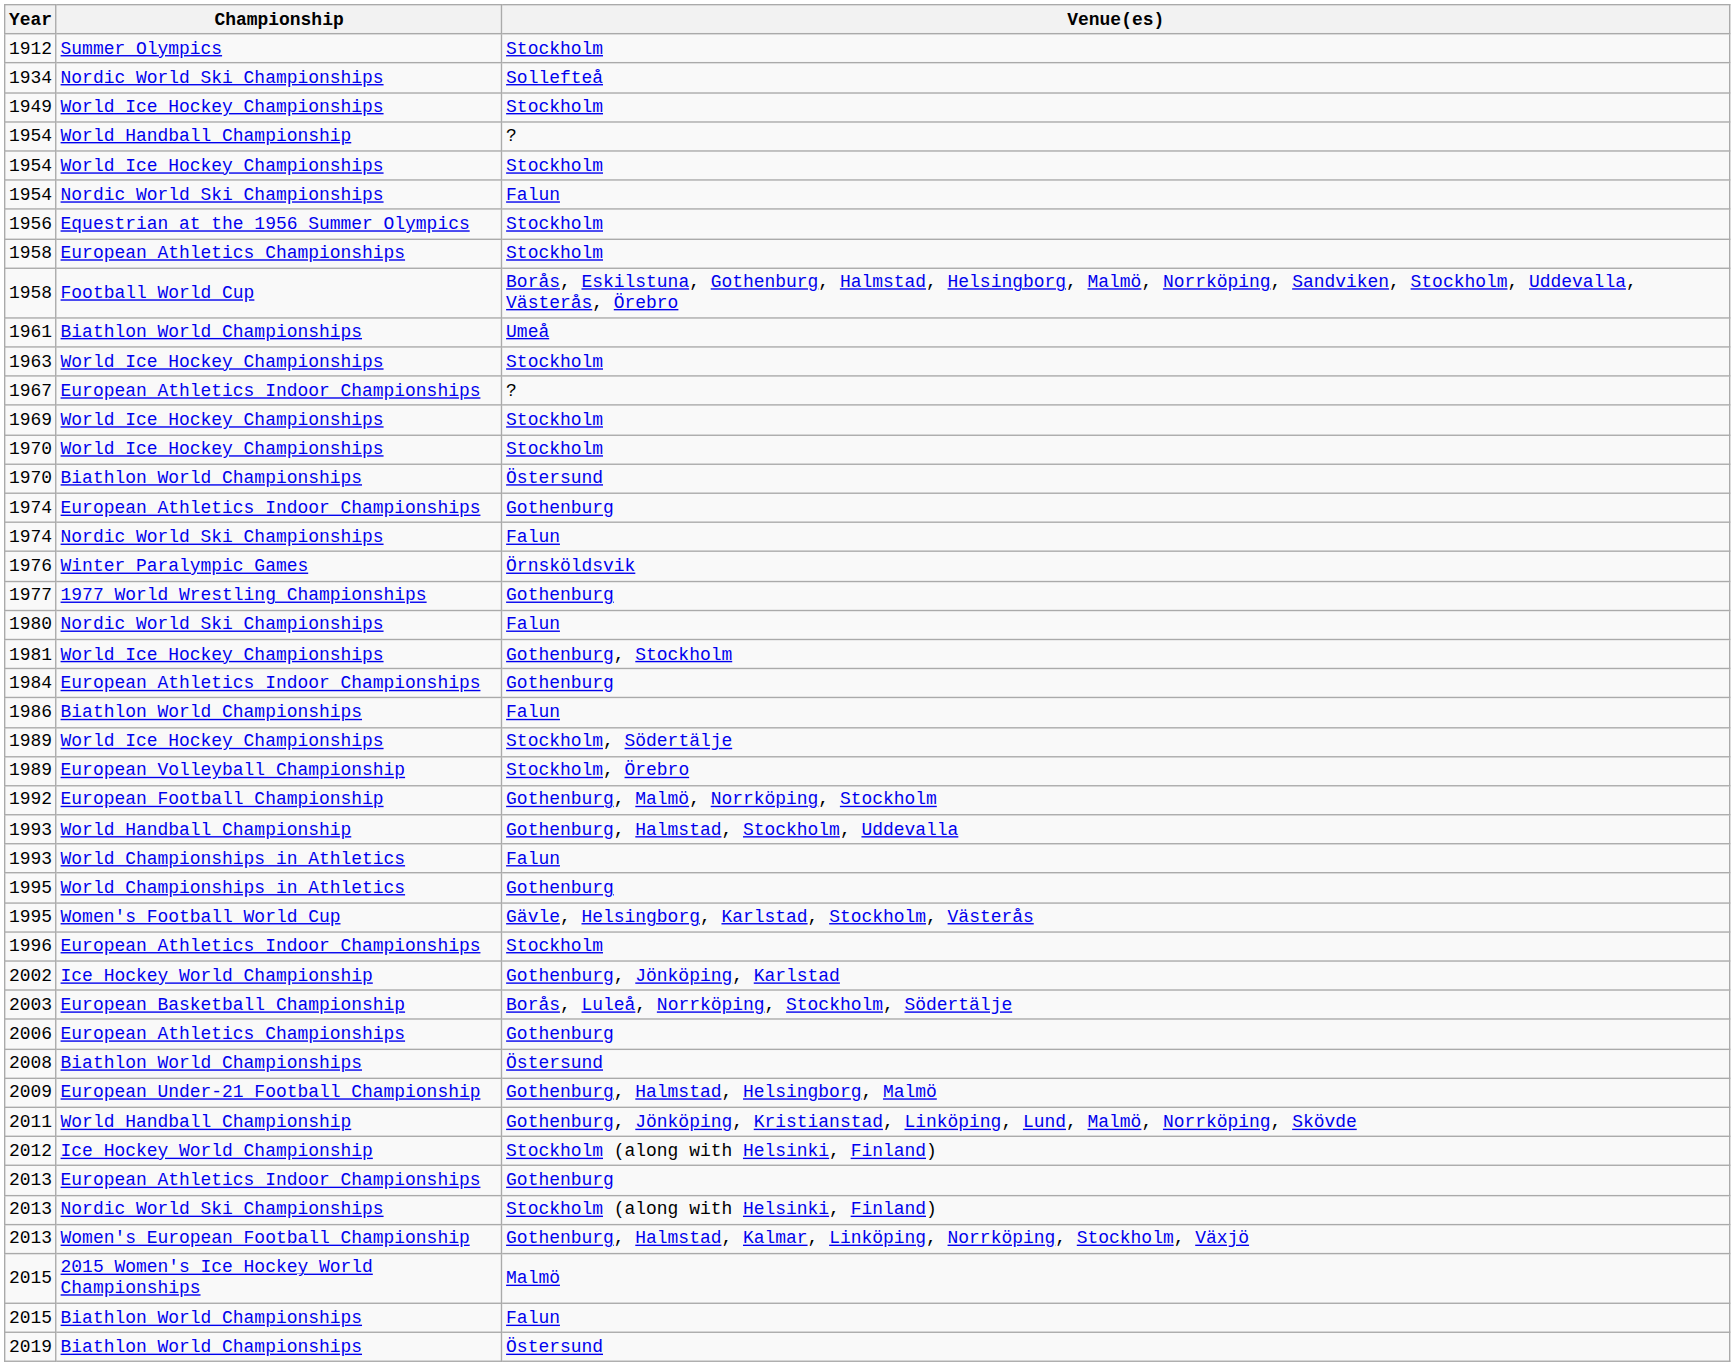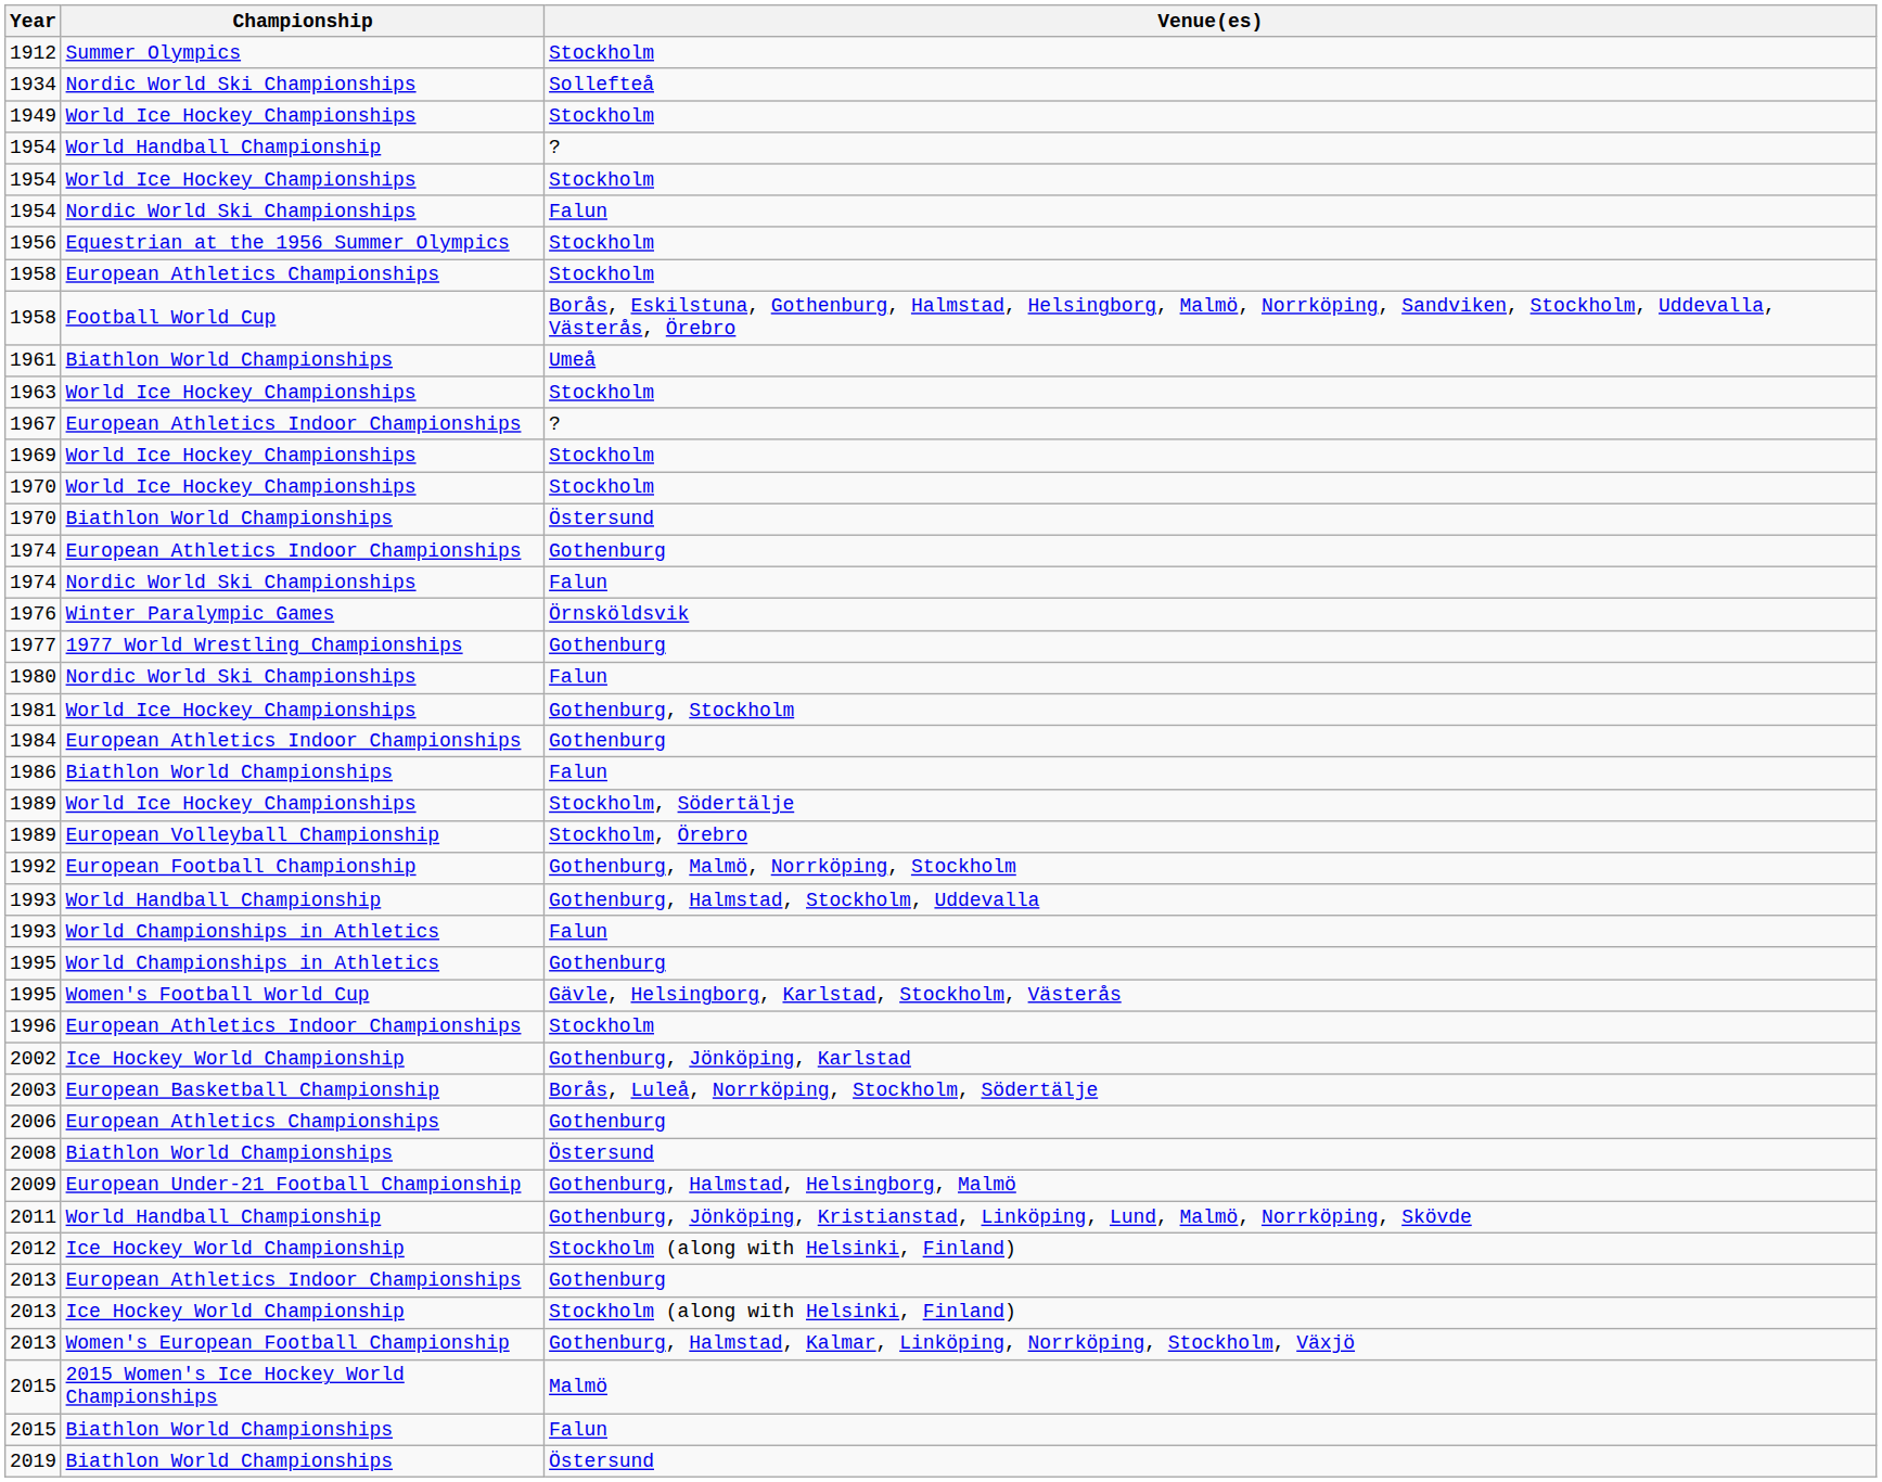 <table class="wikitable">
 <tr>
 <th>Year</th>
 <th>Championship</th>
 <th>Venue(es)</th>
 </tr>
 <tr>
 <td>1912</td>
 <td><a href='#'>Summer Olympics</a></td>
 <td><a href='#'>Stockholm</a></td>
 </tr>
 <tr>
 <td>1934</td>
 <td><a href='#'>Nordic World Ski Championships</a></td>
 <td><a href='#'>Sollefteå</a></td>
 </tr>
 <tr>
 <td>1949</td>
 <td><a href='#'>World Ice Hockey Championships</a></td>
 <td><a href='#'>Stockholm</a></td>
 </tr>
 <tr>
 <td>1954</td>
 <td><a href='#'>World Handball Championship</a></td>
 <td>?</td>
 </tr>
 <tr>
 <td>1954</td>
 <td><a href='#'>World Ice Hockey Championships</a></td>
 <td><a href='#'>Stockholm</a></td>
 </tr>
 <tr>
 <td>1954</td>
 <td><a href='#'>Nordic World Ski Championships</a></td>
 <td><a href='#'>Falun</a></td>
 </tr>
 <tr>
 <td>1956</td>
 <td><a href='#'>Equestrian at the 1956 Summer Olympics</a></td>
 <td><a href='#'>Stockholm</a></td>
 </tr>
 <tr>
 <td>1958</td>
 <td><a href='#'>European Athletics Championships</a></td>
 <td><a href='#'>Stockholm</a></td>
 </tr>
 <tr>
 <td>1958</td>
 <td><a href='#'>Football World Cup</a></td>
 <td><a href='#'>Borås</a>, <a href='#'>Eskilstuna</a>, <a href='#'>Gothenburg</a>, <a href='#'>Halmstad</a>, <a href='#'>Helsingborg</a>, <a href='#'>Malmö</a>, <a href='#'>Norrköping</a>, <a href='#'>Sandviken</a>, <a href='#'>Stockholm</a>, <a href='#'>Uddevalla</a>, <a href='#'>Västerås</a>, <a href='#'>Örebro</a></td>
 </tr>
 <tr>
 <td>1961</td>
 <td><a href='#'>Biathlon World Championships</a></td>
 <td><a href='#'>Umeå</a></td>
 </tr>
 <tr>
 <td>1963</td>
 <td><a href='#'>World Ice Hockey Championships</a></td>
 <td><a href='#'>Stockholm</a></td>
 </tr>
 <tr>
 <td>1967</td>
 <td><a href='#'>European Athletics Indoor Championships</a></td>
 <td>?</td>
 </tr>
 <tr>
 <td>1969</td>
 <td><a href='#'>World Ice Hockey Championships</a></td>
 <td><a href='#'>Stockholm</a></td>
 </tr>
 <tr>
 <td>1970</td>
 <td><a href='#'>World Ice Hockey Championships</a></td>
 <td><a href='#'>Stockholm</a></td>
 </tr>
 <tr>
 <td>1970</td>
 <td><a href='#'>Biathlon World Championships</a></td>
 <td><a href='#'>Östersund</a></td>
 </tr>
 <tr>
 <td>1974</td>
 <td><a href='#'>European Athletics Indoor Championships</a></td>
 <td><a href='#'>Gothenburg</a></td>
 </tr>
 <tr>
 <td>1974</td>
 <td><a href='#'>Nordic World Ski Championships</a></td>
 <td><a href='#'>Falun</a></td>
 </tr>
 <tr>
 <td>1976</td>
 <td><a href='#'>Winter Paralympic Games</a></td>
 <td><a href='#'>Örnsköldsvik</a></td>
 </tr>
 <tr>
 <td>1977</td>
 <td><a href='#'>1977 World Wrestling Championships</a></td>
 <td><a href='#'>Gothenburg</a></td>
 </tr>
 <tr>
 <td>1980</td>
 <td><a href='#'>Nordic World Ski Championships</a></td>
 <td><a href='#'>Falun</a></td>
 </tr>
 <tr>
 <td>1981</td>
 <td><a href='#'>World Ice Hockey Championships</a></td>
 <td><a href='#'>Gothenburg</a>, <a href='#'>Stockholm</a></td>
 </tr>
 <tr>
 <td>1984</td>
 <td><a href='#'>European Athletics Indoor Championships</a></td>
 <td><a href='#'>Gothenburg</a></td>
 </tr>
 <tr>
 <td>1986</td>
 <td><a href='#'>Biathlon World Championships</a></td>
 <td><a href='#'>Falun</a></td>
 </tr>
 <tr>
 <td>1989</td>
 <td><a href='#'>World Ice Hockey Championships</a></td>
 <td><a href='#'>Stockholm</a>, <a href='#'>Södertälje</a></td>
 </tr>
 <tr>
 <td>1989</td>
 <td><a href='#'>European Volleyball Championship</a></td>
 <td><a href='#'>Stockholm</a>, <a href='#'>Örebro</a></td>
 </tr>
 <tr>
 <td>1992</td>
 <td><a href='#'>European Football Championship</a></td>
 <td><a href='#'>Gothenburg</a>, <a href='#'>Malmö</a>, <a href='#'>Norrköping</a>, <a href='#'>Stockholm</a></td>
 </tr>
 <tr>
 <td>1993</td>
 <td><a href='#'>World Handball Championship</a></td>
 <td><a href='#'>Gothenburg</a>, <a href='#'>Halmstad</a>, <a href='#'>Stockholm</a>, <a href='#'>Uddevalla</a></td>
 </tr>
 <tr>
 <td>1993</td>
 <td><a href='#'>World Championships in Athletics</a></td>
 <td><a href='#'>Falun</a></td>
 </tr>
 <tr>
 <td>1995</td>
 <td><a href='#'>World Championships in Athletics</a></td>
 <td><a href='#'>Gothenburg</a></td>
 </tr>
 <tr>
 <td>1995</td>
 <td><a href='#'>Women's Football World Cup</a></td>
 <td><a href='#'>Gävle</a>, <a href='#'>Helsingborg</a>, <a href='#'>Karlstad</a>, <a href='#'>Stockholm</a>, <a href='#'>Västerås</a></td>
 </tr>
 <tr>
 <td>1996</td>
 <td><a href='#'>European Athletics Indoor Championships</a></td>
 <td><a href='#'>Stockholm</a></td>
 </tr>
 <tr>
 <td>2002</td>
 <td><a href='#'>Ice Hockey World Championship</a></td>
 <td><a href='#'>Gothenburg</a>, <a href='#'>Jönköping</a>, <a href='#'>Karlstad</a></td>
 </tr>
 <tr>
 <td>2003</td>
 <td><a href='#'>European Basketball Championship</a></td>
 <td><a href='#'>Borås</a>, <a href='#'>Luleå</a>, <a href='#'>Norrköping</a>, <a href='#'>Stockholm</a>, <a href='#'>Södertälje</a></td>
 </tr>
 <tr>
 <td>2006</td>
 <td><a href='#'>European Athletics Championships</a></td>
 <td><a href='#'>Gothenburg</a></td>
 </tr>
 <tr>
 <td>2008</td>
 <td><a href='#'>Biathlon World Championships</a></td>
 <td><a href='#'>Östersund</a></td>
 </tr>
 <tr>
 <td>2009</td>
 <td><a href='#'>European Under-21 Football Championship</a></td>
 <td><a href='#'>Gothenburg</a>, <a href='#'>Halmstad</a>, <a href='#'>Helsingborg</a>, <a href='#'>Malmö</a></td>
 </tr>
 <tr>
 <td>2011</td>
 <td><a href='#'>World Handball Championship</a></td>
 <td><a href='#'>Gothenburg</a>, <a href='#'>Jönköping</a>, <a href='#'>Kristianstad</a>, <a href='#'>Linköping</a>, <a href='#'>Lund</a>, <a href='#'>Malmö</a>, <a href='#'>Norrköping</a>, <a href='#'>Skövde</a></td>
 </tr>
 <tr>
 <td>2012</td>
 <td><a href='#'>Ice Hockey World Championship</a></td>
 <td><a href='#'>Stockholm</a> (along with <a href='#'>Helsinki</a>, <a href='#'>Finland</a>)</td>
 </tr>
 <tr>
 <td>2013</td>
 <td><a href='#'>European Athletics Indoor Championships</a></td>
 <td><a href='#'>Gothenburg</a></td>
 </tr>
 <tr>
 <td>2013</td>
-<td><a href='#'>Nordic World Ski Championships</a></td>
+<td><a href='#'>Ice Hockey World Championship</a></td>
 <td><a href='#'>Stockholm</a> (along with <a href='#'>Helsinki</a>, <a href='#'>Finland</a>)</td>
 </tr>
 <tr>
 <td>2013</td>
 <td><a href='#'>Women's European Football Championship</a></td>
 <td><a href='#'>Gothenburg</a>, <a href='#'>Halmstad</a>, <a href='#'>Kalmar</a>, <a href='#'>Linköping</a>, <a href='#'>Norrköping</a>, <a href='#'>Stockholm</a>, <a href='#'>Växjö</a></td>
 </tr>
 <tr>
 <td>2015</td>
 <td><a href='#'>2015 Women's Ice Hockey World Championships</a></td>
 <td><a href='#'>Malmö</a></td>
 </tr>
 <tr>
 <td>2015</td>
 <td><a href='#'>Biathlon World Championships</a></td>
 <td><a href='#'>Falun</a></td>
 </tr>
 <tr>
 <td>2019</td>
 <td><a href='#'>Biathlon World Championships</a></td>
 <td><a href='#'>Östersund</a></td>
 </tr>
 </table>
